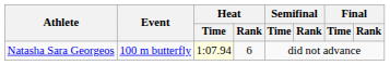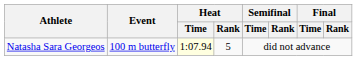 <table class=wikitable style="font-size:90%">
 <tr>
 <th rowspan="2">Athlete</th>
 <th rowspan="2">Event</th>
 <th colspan="2">Heat</th>
 <th colspan="2">Semifinal</th>
 <th colspan="2">Final</th>
 </tr>
 <tr style="font-size:95%">
 <th>Time</th>
 <th>Rank</th>
 <th>Time</th>
 <th>Rank</th>
 <th>Time</th>
 <th>Rank</th>
 </tr>
 <tr align=center>
 <td align=left><a href='#'>Natasha Sara Georgeos</a></td>
 <td align=left><a href='#'>100 m butterfly</a></td>
 <td style="background: lightyellow;">1:07.94</td>
-<td>6</td>
+<td>5</td>
 <td colspan=4>did not advance</td>
 </tr>
 </table>
